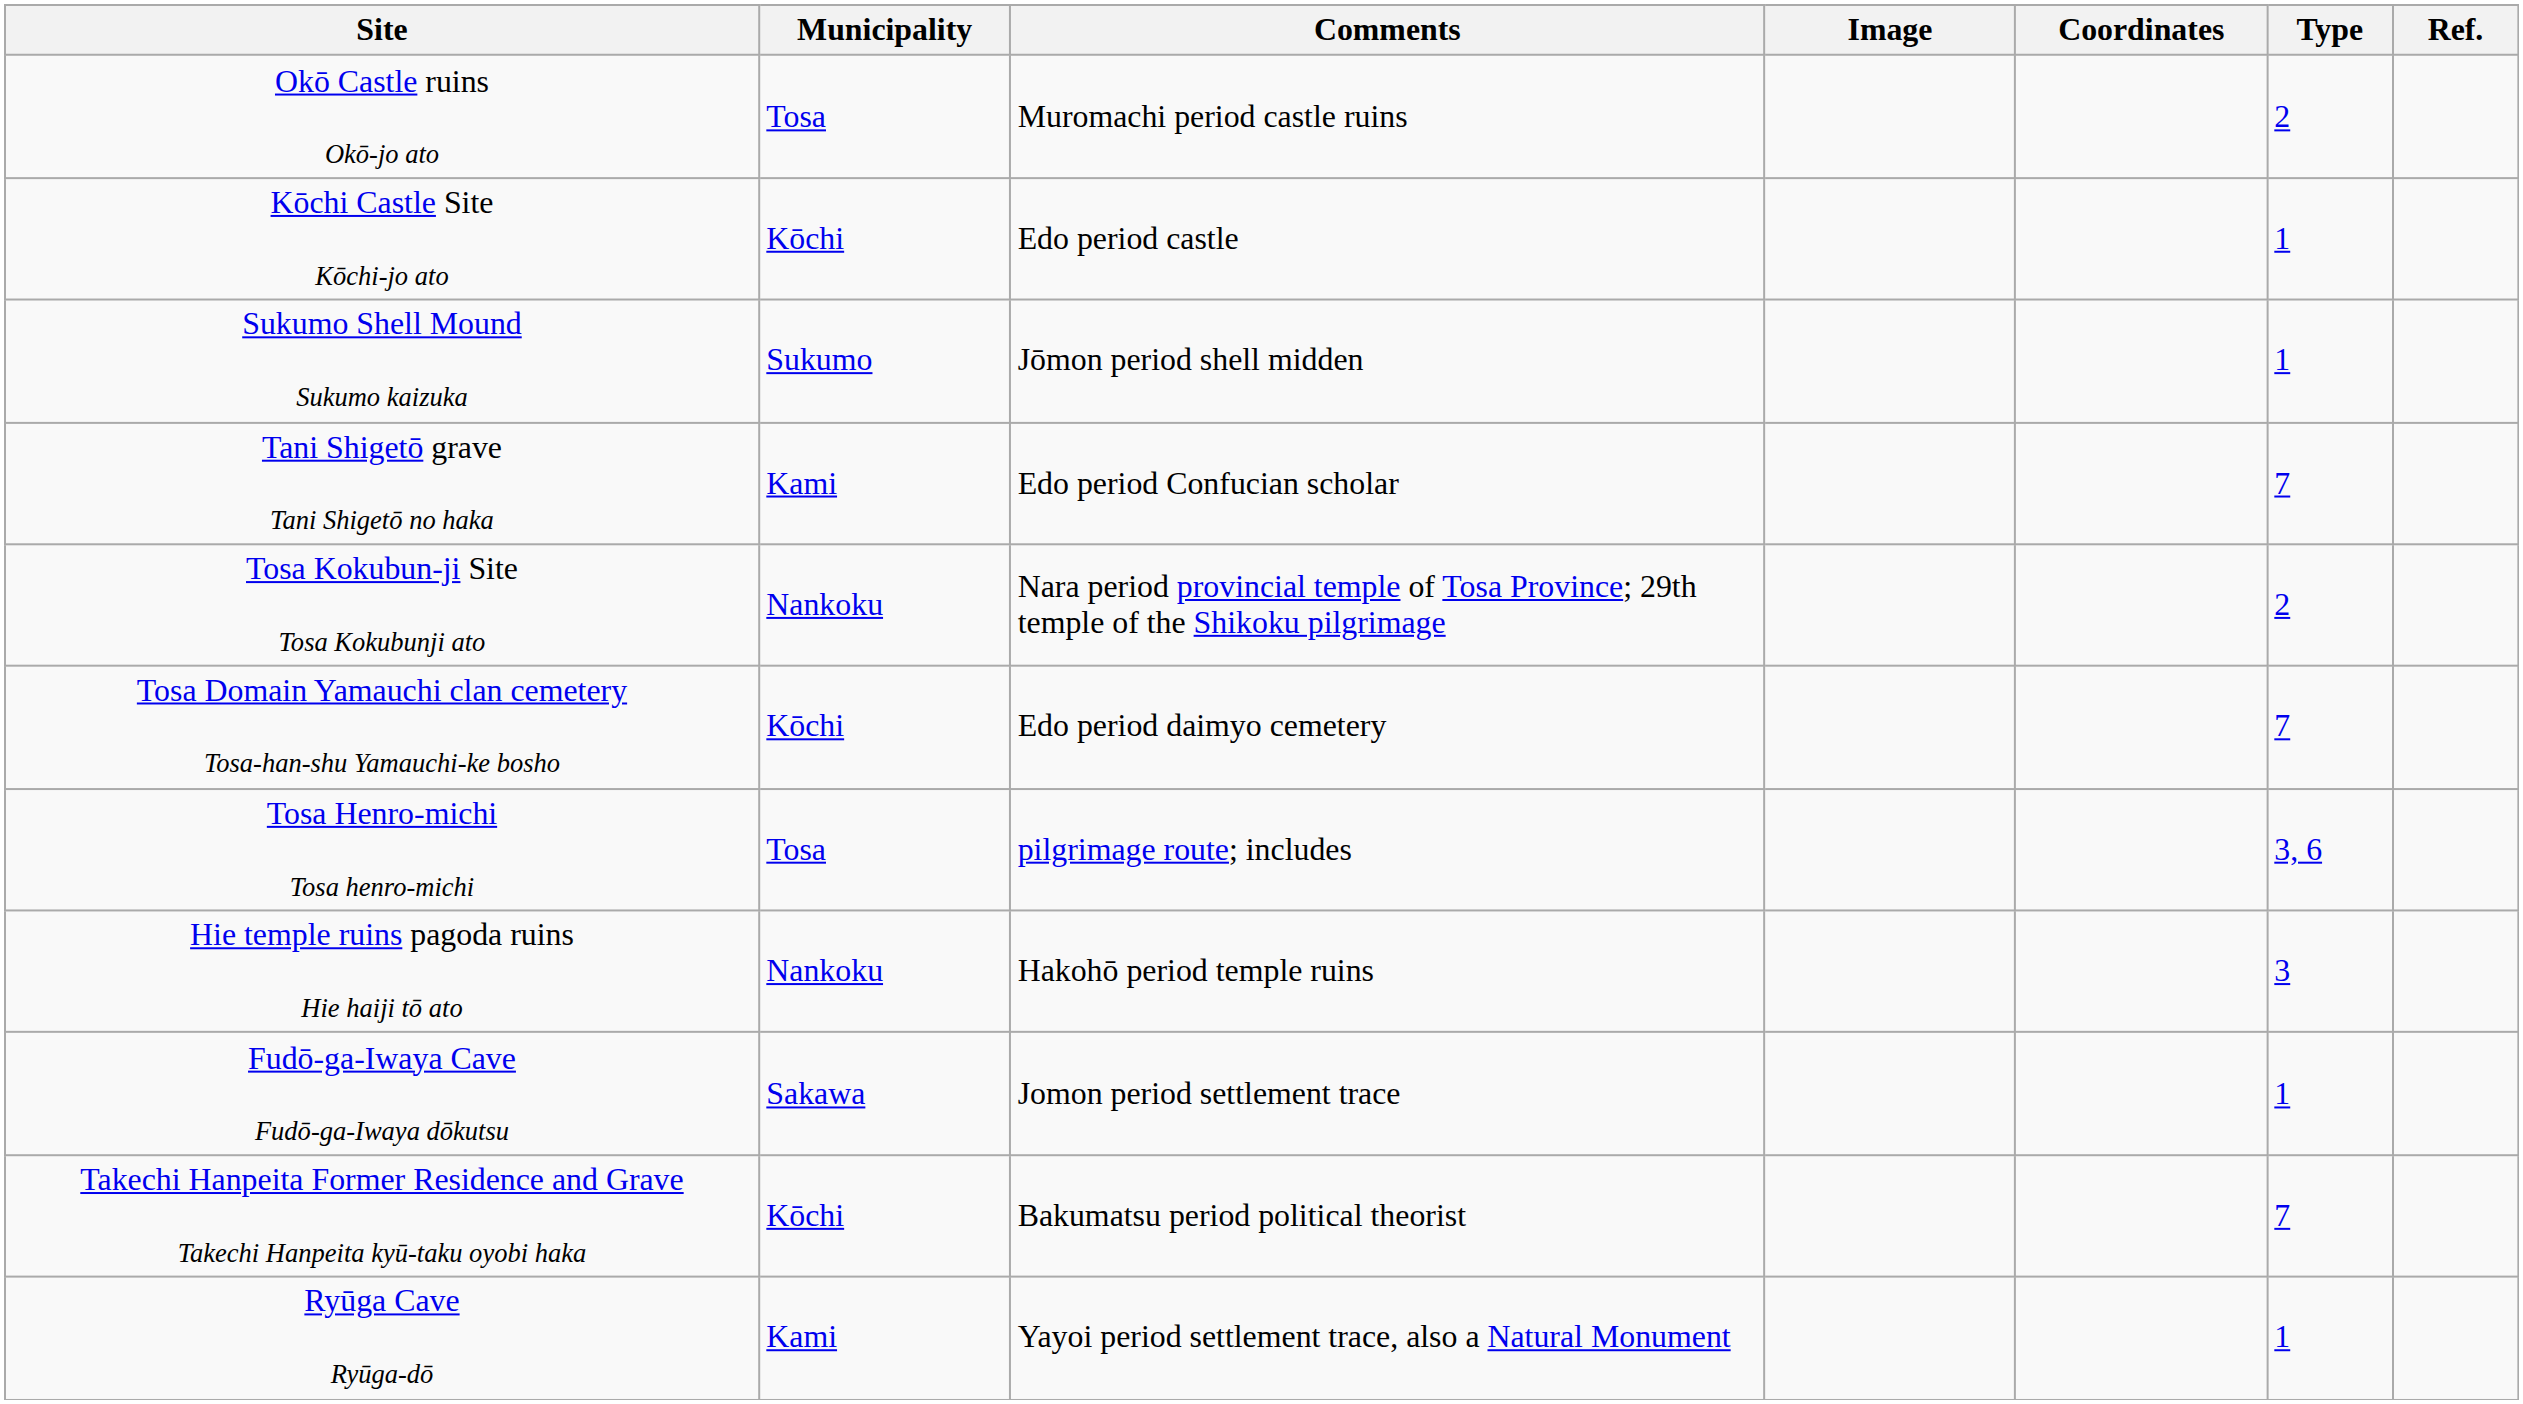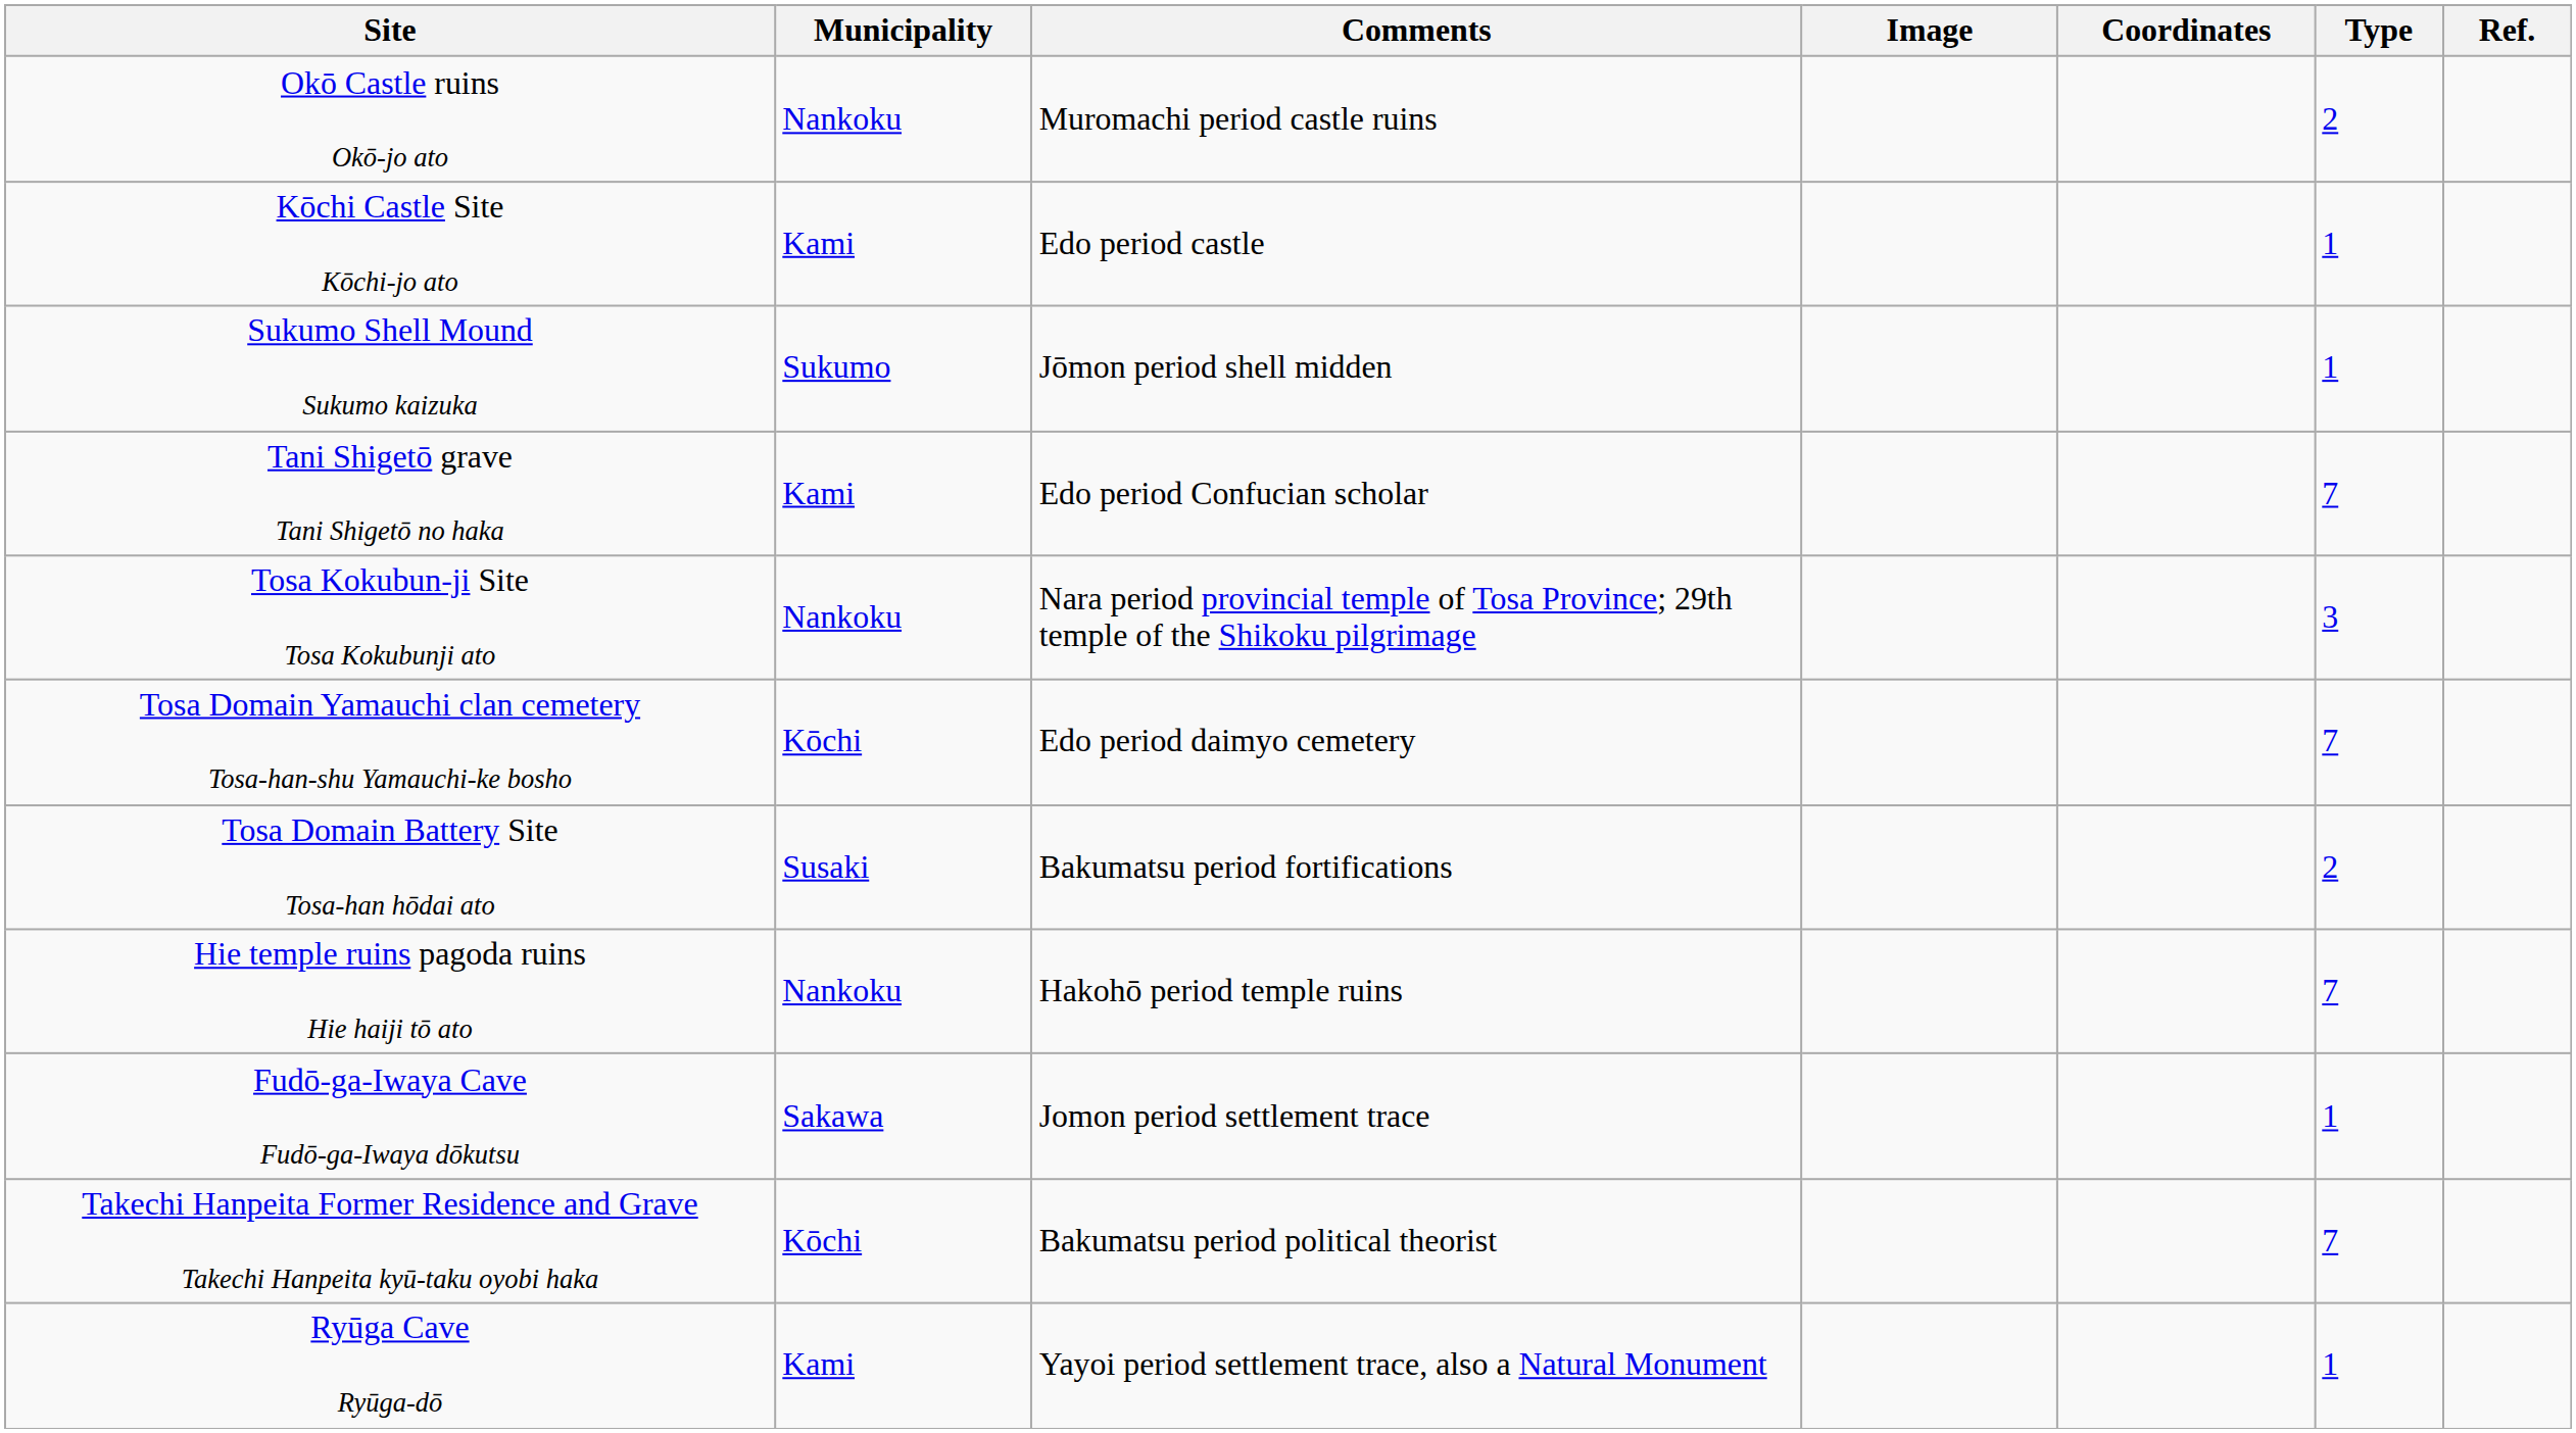 <table class="wikitable sortable"  style="width:100%;">
 <tr>
 <th width="30%" align="left">Site</th>
 <th width="10%" align="left">Municipality</th>
 <th width="30%" align="left" class="unsortable">Comments</th>
 <th width="10%" align="left"  class="unsortable">Image</th>
 <th width="10%" align="left" class="unsortable">Coordinates</th>
 <th width="5%" align="left">Type</th>
 <th width="5%" align="left"  class="unsortable">Ref.</th>
 </tr>
 <tr>
 <td align="center"><a href='#'>Okō Castle</a> ruins<br><br><small><em>Okō-jo ato</em></small></td>
-<td><a href='#'>Tosa</a></td>
+<td><a href='#'>Nankoku</a></td>
 <td>Muromachi period castle ruins</td>
 <td></td>
 <td></td>
 <td><a href='#'>2</a></td>
 <td></td>
 </tr>
 <tr>
 <td align="center"><a href='#'>Kōchi Castle</a> Site<br><br><small><em>Kōchi-jo ato</em></small></td>
-<td><a href='#'>Kōchi</a></td>
+<td><a href='#'>Kami</a></td>
 <td>Edo period castle</td>
 <td></td>
 <td></td>
 <td><a href='#'>1</a></td>
 <td></td>
 </tr>
 <tr>
 <td align="center"><a href='#'>Sukumo Shell Mound</a><br><br><small><em>Sukumo kaizuka</em></small></td>
 <td><a href='#'>Sukumo</a></td>
 <td>Jōmon period shell midden</td>
 <td></td>
 <td></td>
 <td><a href='#'>1</a></td>
 <td></td>
 </tr>
 <tr>
 <td align="center"><a href='#'>Tani Shigetō</a> grave<br><br><small><em>Tani Shigetō no haka</em></small></td>
 <td><a href='#'>Kami</a></td>
 <td>Edo period Confucian scholar</td>
 <td></td>
 <td></td>
 <td><a href='#'>7</a></td>
 <td></td>
 </tr>
 <tr>
 <td align="center"><a href='#'>Tosa Kokubun-ji</a> Site<br><br><small><em>Tosa Kokubunji ato</em></small></td>
 <td><a href='#'>Nankoku</a></td>
 <td>Nara period <a href='#'>provincial temple</a> of <a href='#'>Tosa Province</a>; 29th temple of the <a href='#'>Shikoku pilgrimage</a></td>
 <td></td>
 <td></td>
-<td><a href='#'>2</a></td>
+<td><a href='#'>3</a></td>
 <td></td>
 </tr>
 <tr>
 <td align="center"><a href='#'>Tosa Domain Yamauchi clan cemetery</a><br><br><small><em>Tosa-han-shu Yamauchi-ke bosho</em></small></td>
 <td><a href='#'>Kōchi</a></td>
 <td>Edo period daimyo cemetery</td>
 <td></td>
 <td></td>
 <td><a href='#'>7</a></td>
 <td></td>
 </tr>
 <tr>
-<td align="center"><a href='#'>Tosa Henro-michi</a><br><br><small><em>Tosa henro-michi</em></small></td>
-<td><a href='#'>Tosa</a></td>
-<td><a href='#'>pilgrimage route</a>; includes </td>
+<td align="center"><a href='#'>Tosa Domain Battery</a> Site<br><br><small><em>Tosa-han hōdai ato</em></small></td>
+<td><a href='#'>Susaki</a></td>
+<td>Bakumatsu period fortifications</td>
 <td></td>
 <td></td>
-<td><a href='#'>3, 6</a></td>
+<td><a href='#'>2</a></td>
 <td></td>
 </tr>
 <tr>
 <td align="center"><a href='#'>Hie temple ruins</a> pagoda ruins<br><br><small><em>Hie haiji tō ato</em></small></td>
 <td><a href='#'>Nankoku</a></td>
 <td>Hakohō period temple ruins</td>
 <td></td>
 <td></td>
-<td><a href='#'>3</a></td>
+<td><a href='#'>7</a></td>
 <td></td>
 </tr>
 <tr>
 <td align="center"><a href='#'>Fudō-ga-Iwaya Cave</a><br><br><small><em>Fudō-ga-Iwaya dōkutsu</em></small></td>
 <td><a href='#'>Sakawa</a></td>
 <td>Jomon period settlement trace</td>
 <td></td>
 <td></td>
 <td><a href='#'>1</a></td>
 <td></td>
 </tr>
 <tr>
 <td align="center"><a href='#'>Takechi Hanpeita Former Residence and Grave</a> <br><br><small><em>Takechi Hanpeita kyū-taku oyobi haka</em></small></td>
 <td><a href='#'>Kōchi</a></td>
 <td>Bakumatsu period political theorist</td>
 <td></td>
 <td></td>
 <td><a href='#'>7</a></td>
 <td></td>
 </tr>
 <tr>
 <td align="center"><a href='#'>Ryūga Cave</a><br><br><small><em>Ryūga-dō</em></small></td>
 <td><a href='#'>Kami</a></td>
 <td>Yayoi period settlement trace, also a <a href='#'>Natural Monument</a></td>
 <td></td>
 <td></td>
 <td><a href='#'>1</a></td>
 <td></td>
 </tr>
 <tr>
 </tr>
 </table>
